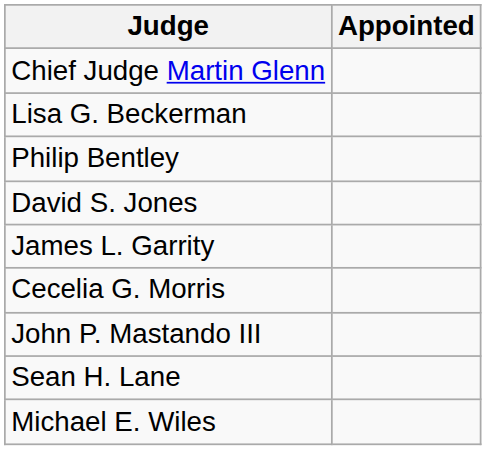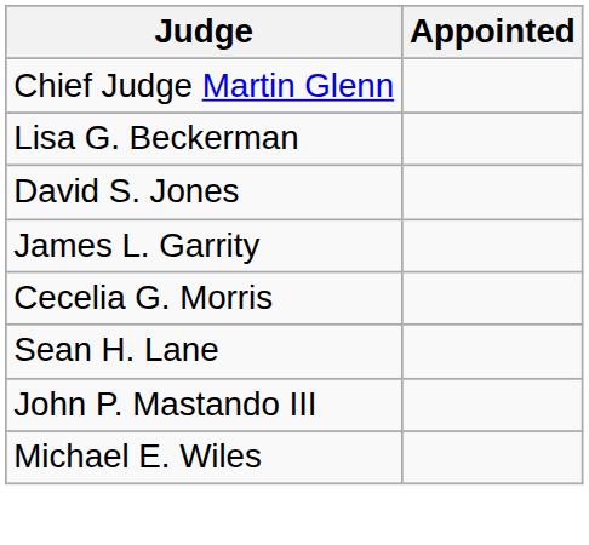 <table class="sortable wikitable">
 <tr>
 <th>Judge</th>
 <th>Appointed</th>
 </tr>
 <tr>
 <td>Chief Judge <a href='#'>Martin Glenn</a></td>
 <td></td>
 </tr>
 <tr>
 <td>Lisa G. Beckerman</td>
-<td></td>
-</tr>
-<tr>
-<td>Philip Bentley</td>
 <td></td>
 </tr>
 <tr>
 <td>David S. Jones</td>
 <td></td>
 </tr>
 <tr>
 <td>James L. Garrity</td>
 <td></td>
 </tr>
 <tr>
 <td>Cecelia G. Morris</td>
 <td></td>
 </tr>
 <tr>
-<td>John P. Mastando III</td>
+<td>Sean H. Lane</td>
 <td></td>
 </tr>
 <tr>
-<td>Sean H. Lane</td>
+<td>John P. Mastando III</td>
 <td></td>
 </tr>
 <tr>
 <td>Michael E. Wiles</td>
 <td></td>
 </tr>
 </table>
